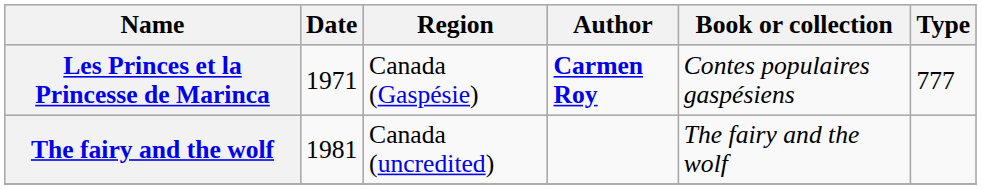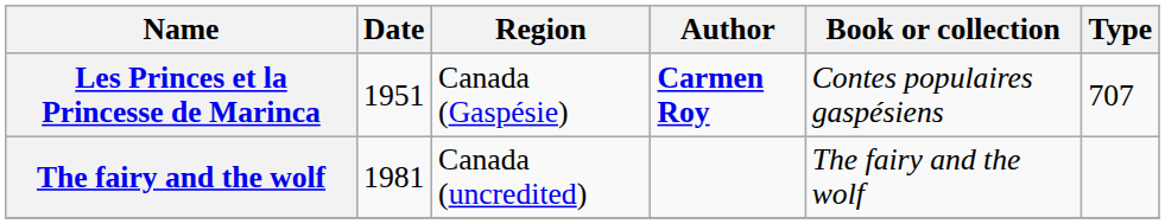 <table class="wikitable sortable">
 <tr>
 <th scope="col">Name</th>
 <th scope="col">Date</th>
 <th scope="col">Region</th>
 <th scope="col">Author</th>
 <th scope="col">Book or collection</th>
 <th scope="col">Type</th>
 </tr>
 <tr>
 <th><a href='#'>Les Princes et la Princesse de Marinca</a></th>
-<td>1971</td>
+<td>1951</td>
 <td>Canada (<a href='#'>Gaspésie</a>)</td>
 <td><strong><a href='#'>Carmen Roy</a></strong></td>
 <td><em>Contes populaires gaspésiens</em></td>
-<td>777</td>
+<td>707</td>
 </tr>
 <tr>
 <th><a href='#'>The fairy and the wolf</a></th>
 <td>1981</td>
 <td>Canada (<a href='#'>uncredited</a>)</td>
 <td></td>
 <td><em>The fairy and the wolf</em></td>
 <td></td>
 </tr>
 <tr>
 </tr>
 </table>
